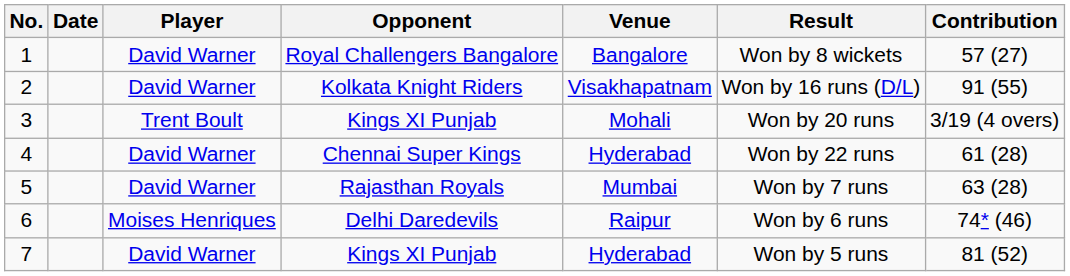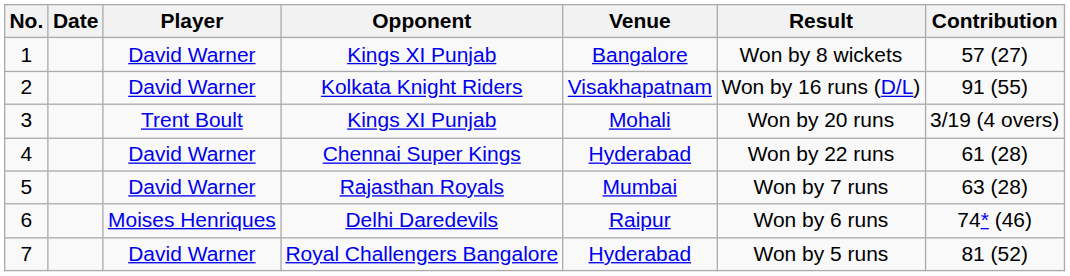 <table class="wikitable" style="text-align:center">
 <tr>
 <th>No.</th>
 <th>Date</th>
 <th>Player</th>
 <th>Opponent</th>
 <th>Venue</th>
 <th>Result</th>
 <th>Contribution</th>
 </tr>
 <tr>
 <td>1</td>
 <td></td>
 <td><a href='#'>David Warner</a></td>
-<td><a href='#'>Royal Challengers Bangalore</a></td>
+<td><a href='#'>Kings XI Punjab</a></td>
 <td><a href='#'>Bangalore</a></td>
 <td>Won by 8 wickets</td>
 <td>57 (27)</td>
 </tr>
 <tr>
 <td>2</td>
 <td></td>
 <td><a href='#'>David Warner</a></td>
 <td><a href='#'>Kolkata Knight Riders</a></td>
 <td><a href='#'>Visakhapatnam</a></td>
 <td>Won by 16 runs (<a href='#'>D/L</a>)</td>
 <td>91 (55)</td>
 </tr>
 <tr>
 <td>3</td>
 <td></td>
 <td><a href='#'>Trent Boult</a></td>
 <td><a href='#'>Kings XI Punjab</a></td>
 <td><a href='#'>Mohali</a></td>
 <td>Won by 20 runs</td>
 <td>3/19 (4 overs)</td>
 </tr>
 <tr>
 <td>4</td>
 <td></td>
 <td><a href='#'>David Warner</a></td>
 <td><a href='#'>Chennai Super Kings</a></td>
 <td><a href='#'>Hyderabad</a></td>
 <td>Won by 22 runs</td>
 <td>61 (28)</td>
 </tr>
 <tr>
 <td>5</td>
 <td></td>
 <td><a href='#'>David Warner</a></td>
 <td><a href='#'>Rajasthan Royals</a></td>
 <td><a href='#'>Mumbai</a></td>
 <td>Won by 7 runs</td>
 <td>63 (28)</td>
 </tr>
 <tr>
 <td>6</td>
 <td></td>
 <td><a href='#'>Moises Henriques</a></td>
 <td><a href='#'>Delhi Daredevils</a></td>
 <td><a href='#'>Raipur</a></td>
 <td>Won by 6 runs</td>
 <td>74<a href='#'>*</a> (46)</td>
 </tr>
 <tr>
 <td>7</td>
 <td></td>
 <td><a href='#'>David Warner</a></td>
-<td><a href='#'>Kings XI Punjab</a></td>
+<td><a href='#'>Royal Challengers Bangalore</a></td>
 <td><a href='#'>Hyderabad</a></td>
 <td>Won by 5 runs</td>
 <td>81 (52)</td>
 </tr>
 </table>
